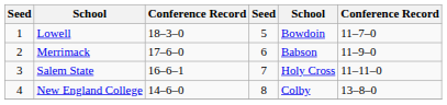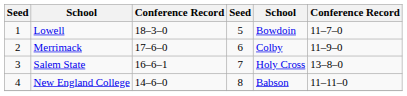 <table class="wikitable">
 <tr>
 <th>Seed</th>
 <th>School</th>
 <th>Conference Record</th>
 <th>Seed</th>
 <th>School</th>
 <th>Conference Record</th>
 </tr>
 <tr>
 <td align=center>1</td>
 <td><a href='#'>Lowell</a></td>
 <td>18–3–0</td>
 <td align=center>5</td>
 <td><a href='#'>Bowdoin</a></td>
 <td>11–7–0</td>
 </tr>
 <tr>
 <td align=center>2</td>
 <td><a href='#'>Merrimack</a></td>
 <td>17–6–0</td>
 <td align=center>6</td>
-<td><a href='#'>Babson</a></td>
+<td><a href='#'>Colby</a></td>
 <td>11–9–0</td>
 </tr>
 <tr>
 <td align=center>3</td>
 <td><a href='#'>Salem State</a></td>
 <td>16–6–1</td>
 <td align=center>7</td>
 <td><a href='#'>Holy Cross</a></td>
-<td>11–11–0</td>
+<td>13–8–0</td>
 </tr>
 <tr>
 <td align=center>4</td>
 <td><a href='#'>New England College</a></td>
 <td>14–6–0</td>
 <td align=center>8</td>
-<td><a href='#'>Colby</a></td>
-<td>13–8–0</td>
+<td><a href='#'>Babson</a></td>
+<td>11–11–0</td>
 </tr>
 <tr>
 </tr>
 </table>
